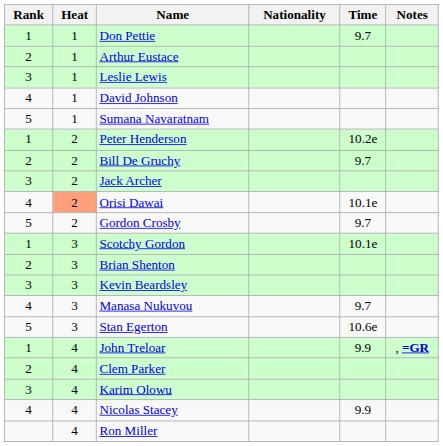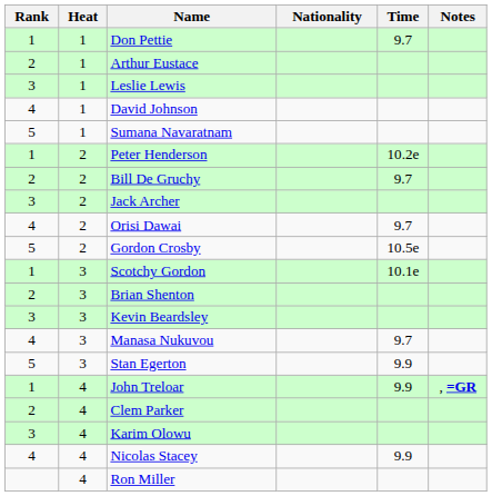 <table class="wikitable sortable" style="text-align:center;width: 60%">
 <tr>
 <th>Rank</th>
 <th>Heat</th>
 <th>Name</th>
 <th>Nationality</th>
 <th>Time</th>
 <th>Notes</th>
 </tr>
 <tr bgcolor=ccffcc>
 <td>1</td>
 <td>1</td>
 <td align=left><a href='#'>Don Pettie</a></td>
 <td align=left></td>
 <td>9.7</td>
 <td></td>
 </tr>
 <tr bgcolor=ccffcc>
 <td>2</td>
 <td>1</td>
 <td align=left><a href='#'>Arthur Eustace</a></td>
 <td align=left></td>
 <td></td>
 <td></td>
 </tr>
 <tr bgcolor=ccffcc>
 <td>3</td>
 <td>1</td>
 <td align=left><a href='#'>Leslie Lewis</a></td>
 <td align=left></td>
 <td></td>
 <td></td>
 </tr>
 <tr>
 <td>4</td>
 <td>1</td>
 <td align=left><a href='#'>David Johnson</a></td>
 <td align=left></td>
 <td></td>
 <td></td>
 </tr>
 <tr>
 <td>5</td>
 <td>1</td>
 <td align=left><a href='#'>Sumana Navaratnam</a></td>
 <td align=left></td>
 <td></td>
 <td></td>
 </tr>
 <tr bgcolor=ccffcc>
 <td>1</td>
 <td>2</td>
 <td align=left><a href='#'>Peter Henderson</a></td>
 <td align=left></td>
 <td>10.2e</td>
 <td></td>
 </tr>
 <tr bgcolor=ccffcc>
 <td>2</td>
 <td>2</td>
 <td align=left><a href='#'>Bill De Gruchy</a></td>
 <td align=left></td>
 <td>9.7</td>
 <td></td>
 </tr>
 <tr bgcolor=ccffcc>
 <td>3</td>
 <td>2</td>
 <td align=left><a href='#'>Jack Archer</a></td>
 <td align=left></td>
 <td></td>
 <td></td>
 </tr>
 <tr>
 <td>4</td>
-<td style="background: lightsalmon;">2</td>
+<td>2</td>
 <td align=left><a href='#'>Orisi Dawai</a></td>
 <td align=left></td>
-<td>10.1e</td>
+<td>9.7</td>
 <td></td>
 </tr>
 <tr>
 <td>5</td>
 <td>2</td>
 <td align=left><a href='#'>Gordon Crosby</a></td>
 <td align=left></td>
-<td>9.7</td>
+<td>10.5e</td>
 <td></td>
 </tr>
 <tr bgcolor=ccffcc>
 <td>1</td>
 <td>3</td>
 <td align=left><a href='#'>Scotchy Gordon</a></td>
 <td align=left></td>
 <td>10.1e</td>
 <td></td>
 </tr>
 <tr bgcolor=ccffcc>
 <td>2</td>
 <td>3</td>
 <td align=left><a href='#'>Brian Shenton</a></td>
 <td align=left></td>
 <td></td>
 <td></td>
 </tr>
 <tr bgcolor=ccffcc>
 <td>3</td>
 <td>3</td>
 <td align=left><a href='#'>Kevin Beardsley</a></td>
 <td align=left></td>
 <td></td>
 <td></td>
 </tr>
 <tr>
 <td>4</td>
 <td>3</td>
 <td align=left><a href='#'>Manasa Nukuvou</a></td>
 <td align=left></td>
 <td>9.7</td>
 <td></td>
 </tr>
 <tr>
 <td>5</td>
 <td>3</td>
 <td align=left><a href='#'>Stan Egerton</a></td>
 <td align=left></td>
-<td>10.6e</td>
+<td>9.9</td>
 <td></td>
 </tr>
 <tr bgcolor=ccffcc>
 <td>1</td>
 <td>4</td>
 <td align=left><a href='#'>John Treloar</a></td>
 <td align=left></td>
 <td>9.9</td>
 <td>, <strong><a href='#'>=GR</a></strong></td>
 </tr>
 <tr bgcolor=ccffcc>
 <td>2</td>
 <td>4</td>
 <td align=left><a href='#'>Clem Parker</a></td>
 <td align=left></td>
 <td></td>
 <td></td>
 </tr>
 <tr bgcolor=ccffcc>
 <td>3</td>
 <td>4</td>
 <td align=left><a href='#'>Karim Olowu</a></td>
 <td align=left></td>
 <td></td>
 <td></td>
 </tr>
 <tr>
 <td>4</td>
 <td>4</td>
 <td align=left><a href='#'>Nicolas Stacey</a></td>
 <td align=left></td>
 <td>9.9</td>
 <td></td>
 </tr>
 <tr>
 <td></td>
 <td>4</td>
 <td align=left><a href='#'>Ron Miller</a></td>
 <td align=left></td>
 <td></td>
 <td></td>
 </tr>
 </table>
